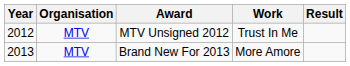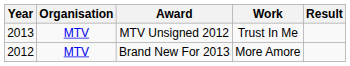 <table class="wikitable plainrowheaders" style="text-align:center;">
 <tr>
 <th>Year</th>
 <th>Organisation</th>
 <th>Award</th>
 <th>Work</th>
 <th>Result</th>
 </tr>
 <tr>
-<td>2012</td>
+<td>2013</td>
 <td><a href='#'>MTV</a></td>
 <td>MTV Unsigned 2012</td>
 <td>Trust In Me</td>
 <td></td>
 </tr>
 <tr>
-<td>2013</td>
+<td>2012</td>
 <td><a href='#'>MTV</a></td>
 <td>Brand New For 2013</td>
 <td>More Amore</td>
 <td></td>
 </tr>
 </table>
